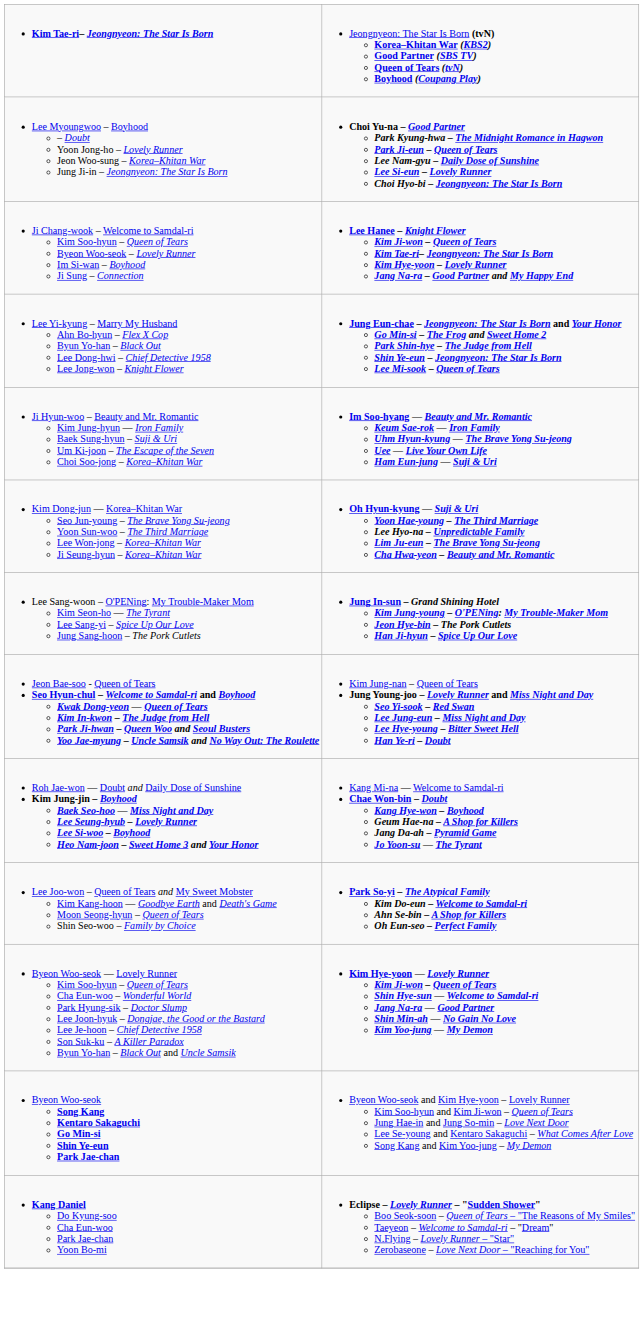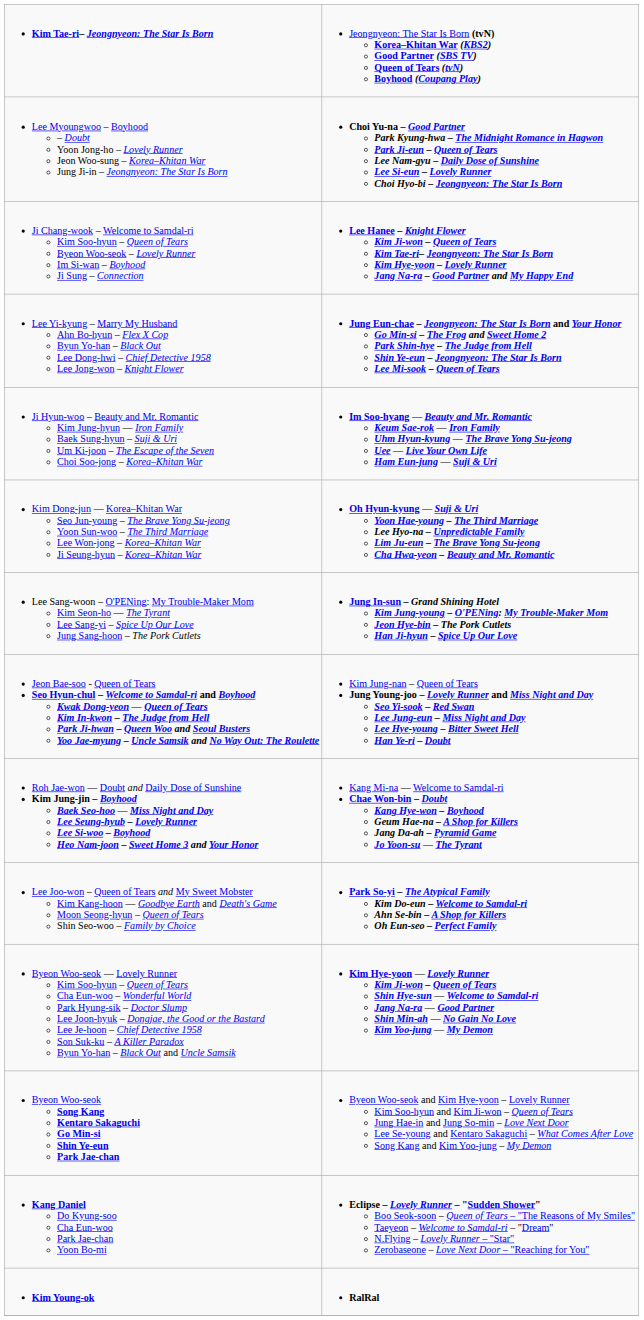 <table class="wikitable" align="center">
 <tr>
 <td style="vertical-align:top; width:50%;"><br><ul><li><strong><a href='#'>Kim Tae-ri</a>– <em><a href='#'>Jeongnyeon: The Star Is Born</a><strong><em></li></ul></td>
 <td style="vertical-align:top; width:50%;"><br><ul><li></strong><a href='#'>Jeongnyeon: The Star Is Born</a><strong> (tvN)<ul><li></em><a href='#'>Korea–Khitan War</a><em> (<a href='#'>KBS2</a>)</li><li></em><a href='#'>Good Partner</a><em> (<a href='#'>SBS TV</a>)</li><li></em><a href='#'>Queen of Tears</a><em> (<a href='#'>tvN</a>)</li><li></em><a href='#'>Boyhood</a><em> (<a href='#'>Coupang Play</a>)</li></ul></li></ul></td>
 </tr>
 <tr>
 <td style="vertical-align:top; width:50%;"><br><ul><li></strong><a href='#'>Lee Myoungwoo</a> – </em><a href='#'>Boyhood</a></em></strong><ul><li> – <em><a href='#'>Doubt</a></em></li><li>Yoon Jong-ho – <em><a href='#'>Lovely Runner</a></em></li><li>Jeon Woo-sung – <em><a href='#'>Korea–Khitan War</a></em></li><li>Jung Ji-in – <em><a href='#'>Jeongnyeon: The Star Is Born</a></em></li></ul></li></ul></td>
 <td style="vertical-align:top; width:50%;"><br><ul><li><strong>Choi Yu-na – <em><a href='#'>Good Partner</a><strong><em><ul><li>Park Kyung-hwa – </em><a href='#'>The Midnight Romance in Hagwon</a><em></li><li><a href='#'>Park Ji-eun</a> – </em><a href='#'>Queen of Tears</a><em></li><li>Lee Nam-gyu – </em><a href='#'>Daily Dose of Sunshine</a><em></li><li><a href='#'>Lee Si-eun</a> – </em><a href='#'>Lovely Runner</a><em></li><li>Choi Hyo-bi – </em><a href='#'>Jeongnyeon: The Star Is Born</a><em></li></ul></li></ul></td>
 </tr>
 <tr>
 <td style="vertical-align:top; width:50%;"><br><ul><li></strong><a href='#'>Ji Chang-wook</a> – </em><a href='#'>Welcome to Samdal-ri</a></em></strong><ul><li><a href='#'>Kim Soo-hyun</a> – <em><a href='#'>Queen of Tears</a></em></li><li><a href='#'>Byeon Woo-seok</a> – <em><a href='#'>Lovely Runner</a></em></li><li><a href='#'>Im Si-wan</a> – <em><a href='#'>Boyhood</a></em></li><li><a href='#'>Ji Sung</a> – <em><a href='#'>Connection</a></em></li></ul></li></ul></td>
 <td style="vertical-align:top; width:50%;"><br><ul><li><strong><a href='#'>Lee Hanee</a> – <em><a href='#'>Knight Flower</a><strong><em><ul><li><a href='#'>Kim Ji-won</a> – </em><a href='#'>Queen of Tears</a><em></li><li><a href='#'>Kim Tae-ri</a>– </em><a href='#'>Jeongnyeon: The Star Is Born</a><em></li><li><a href='#'>Kim Hye-yoon</a> – </em><a href='#'>Lovely Runner</a><em></li><li><a href='#'>Jang Na-ra</a> – </em><a href='#'>Good Partner</a><em> and </em><a href='#'>My Happy End</a><em></li></ul></li></ul></td>
 </tr>
 <tr>
 <td style="vertical-align:top; width:50%;"><br><ul><li></strong><a href='#'>Lee Yi-kyung</a> – </em><a href='#'>Marry My Husband</a></em></strong><ul><li><a href='#'>Ahn Bo-hyun</a> – <em><a href='#'>Flex X Cop</a></em></li><li><a href='#'>Byun Yo-han</a> – <em><a href='#'>Black Out</a></em></li><li><a href='#'>Lee Dong-hwi</a> – <em><a href='#'>Chief Detective 1958</a></em></li><li><a href='#'>Lee Jong-won</a> – <em><a href='#'>Knight Flower</a></em></li></ul></li></ul></td>
 <td style="vertical-align:top; width:50%;"><br><ul><li><strong><a href='#'>Jung Eun-chae</a> – <em><a href='#'>Jeongnyeon: The Star Is Born</a></em> and <em><a href='#'>Your Honor</a><strong><em><ul><li><a href='#'>Go Min-si</a> – </em><a href='#'>The Frog</a><em> and  </em><a href='#'>Sweet Home 2</a><em></li><li><a href='#'>Park Shin-hye</a> – </em><a href='#'>The Judge from Hell</a><em></li><li><a href='#'>Shin Ye-eun</a> – </em><a href='#'>Jeongnyeon: The Star Is Born</a><em></li><li><a href='#'>Lee Mi-sook</a> – </em><a href='#'>Queen of Tears</a><em></li></ul></li></ul></td>
 </tr>
 <tr>
 <td style="vertical-align:top; width:50%;"><br><ul><li></strong> <a href='#'>Ji Hyun-woo</a> – </em><a href='#'>Beauty and Mr. Romantic</a></em></strong><ul><li><a href='#'>Kim Jung-hyun</a> — <em><a href='#'>Iron Family</a></em></li><li><a href='#'>Baek Sung-hyun</a> – <em><a href='#'>Suji & Uri</a></em></li><li><a href='#'>Um Ki-joon</a> – <em><a href='#'>The Escape of the Seven</a></em></li><li><a href='#'>Choi Soo-jong</a> – <em><a href='#'>Korea–Khitan War</a></em></li></ul></li></ul></td>
 <td style="vertical-align:top; width:50%;"><br><ul><li><strong> <a href='#'>Im Soo-hyang</a> — <em><a href='#'>Beauty and Mr. Romantic</a><strong><em><ul><li><a href='#'>Keum Sae-rok</a> — </em><a href='#'>Iron Family</a><em></li><li><a href='#'>Uhm Hyun-kyung</a> — </em><a href='#'>The Brave Yong Su-jeong</a><em></li><li><a href='#'>Uee</a> — </em><a href='#'>Live Your Own Life</a><em></li><li><a href='#'>Ham Eun-jung</a> — </em><a href='#'>Suji & Uri</a><em></li></ul></li></ul></td>
 </tr>
 <tr>
 <td style="vertical-align:top; width:50%;"><br><ul><li></strong><a href='#'>Kim Dong-jun</a> — </em><a href='#'>Korea–Khitan War</a></em></strong><ul><li><a href='#'>Seo Jun-young</a> – <em><a href='#'>The Brave Yong Su-jeong</a></em></li><li><a href='#'>Yoon Sun-woo</a> – <em><a href='#'>The Third Marriage</a></em></li><li><a href='#'>Lee Won-jong</a> – <em><a href='#'>Korea–Khitan War</a></em></li><li><a href='#'>Ji Seung-hyun</a> – <em><a href='#'>Korea–Khitan War</a></em></li></ul></li></ul></td>
 <td style="vertical-align:top; width:50%;"><br><ul><li><strong><a href='#'>Oh Hyun-kyung</a> — <em><a href='#'>Suji & Uri</a><strong><em><ul><li><a href='#'>Yoon Hae-young</a> – </em><a href='#'>The Third Marriage</a><em></li><li>Lee Hyo-na – </em><a href='#'>Unpredictable Family</a><em></li><li><a href='#'>Lim Ju-eun</a> – </em><a href='#'>The Brave Yong Su-jeong</a><em></li><li><a href='#'>Cha Hwa-yeon</a> – </em><a href='#'>Beauty and Mr. Romantic</a><em></li></ul></li></ul></td>
 </tr>
 <tr>
 <td style="vertical-align:top; width:50%;"><br><ul><li></strong>Lee Sang-woon – </em><a href='#'>O'PENing</a>: <a href='#'>My Trouble-Maker Mom</a></em></strong><ul><li><a href='#'>Kim Seon-ho</a> — <em><a href='#'>The Tyrant</a></em></li><li><a href='#'>Lee Sang-yi</a> – <em><a href='#'>Spice Up Our Love</a></em></li><li><a href='#'>Jung Sang-hoon</a> – <em>The Pork Cutlets</em></li></ul></li></ul></td>
 <td style="vertical-align:top; width:50%;"><br><ul><li><strong><a href='#'>Jung In-sun</a> – <em>Grand Shining Hotel<strong><em><ul><li><a href='#'>Kim Jung-young</a> – </em><a href='#'>O'PENing</a>: <a href='#'>My Trouble-Maker Mom</a><em></li><li><a href='#'>Jeon Hye-bin</a> – </em>The Pork Cutlets<em></li><li><a href='#'>Han Ji-hyun</a> – </em><a href='#'>Spice Up Our Love</a><em></li></ul></li></ul></td>
 </tr>
 <tr>
 <td style="vertical-align:top; width:50%;"><br><ul><li></strong><a href='#'>Jeon Bae-soo</a> - </em><a href='#'>Queen of Tears</a></em></strong></li><li><strong><a href='#'>Seo Hyun-chul</a> – <em><a href='#'>Welcome to Samdal-ri</a></em> and <em><a href='#'>Boyhood</a><strong><em><ul><li><a href='#'>Kwak Dong-yeon</a> — </em><a href='#'>Queen of Tears</a><em></li><li><a href='#'>Kim In-kwon</a> – </em><a href='#'>The Judge from Hell</a><em></li><li><a href='#'>Park Ji-hwan</a> – </em><a href='#'>Queen Woo</a><em> and </em><a href='#'>Seoul Busters</a><em></li><li><a href='#'>Yoo Jae-myung</a> – </em><a href='#'>Uncle Samsik</a><em> and </em><a href='#'>No Way Out: The Roulette</a><em></li></ul></li></ul></td>
 <td style="vertical-align:top; width:50%;"><br><ul><li></strong><a href='#'>Kim Jung-nan</a> – </em><a href='#'>Queen of Tears</a></em></strong></li><li><strong>Jung Young-joo – <em><a href='#'>Lovely Runner</a></em> and <em><a href='#'>Miss Night and Day</a><strong><em><ul><li><a href='#'>Seo Yi-sook</a> – </em><a href='#'>Red Swan</a><em></li><li><a href='#'>Lee Jung-eun</a> – </em><a href='#'>Miss Night and Day</a><em></li><li><a href='#'>Lee Hye-young</a> – </em><a href='#'>Bitter Sweet Hell</a><em></li><li><a href='#'>Han Ye-ri</a> – </em><a href='#'>Doubt</a><em></li></ul></li></ul></td>
 </tr>
 <tr>
 <td style="vertical-align:top; width:50%;"><br><ul><li></strong><a href='#'>Roh Jae-won</a> — </em><a href='#'>Doubt</a><em> and </em><a href='#'>Daily Dose of Sunshine</a></em></strong></li><li><strong>Kim Jung-jin – <em><a href='#'>Boyhood</a><strong><em><ul><li><a href='#'>Baek Seo-hoo</a> — </em><a href='#'>Miss Night and Day</a><em></li><li><a href='#'>Lee Seung-hyub</a> – </em><a href='#'>Lovely Runner</a><em></li><li><a href='#'>Lee Si-woo</a> – </em><a href='#'>Boyhood</a><em></li><li><a href='#'>Heo Nam-joon</a> – </em><a href='#'>Sweet Home 3</a><em> and </em><a href='#'>Your Honor</a><em></li></ul></li></ul></td>
 <td style="vertical-align:top; width:50%;"><br><ul><li></strong><a href='#'>Kang Mi-na</a> — </em><a href='#'>Welcome to Samdal-ri</a></em></strong></li><li><strong><a href='#'>Chae Won-bin</a> – <em><a href='#'>Doubt</a><strong><em><ul><li><a href='#'>Kang Hye-won</a> – </em><a href='#'>Boyhood</a><em></li><li>Geum Hae-na – </em><a href='#'>A Shop for Killers</a><em></li><li>Jang Da-ah – </em><a href='#'>Pyramid Game</a><em></li><li><a href='#'>Jo Yoon-su</a> — </em><a href='#'>The Tyrant</a><em></li></ul></li></ul></td>
 </tr>
 <tr>
 <td style="vertical-align:top; width:50%;"><br><ul><li></strong><a href='#'>Lee Joo-won</a> – </em><a href='#'>Queen of Tears</a><em> and </em><a href='#'>My Sweet Mobster</a></em></strong><ul><li><a href='#'>Kim Kang-hoon</a> — <em><a href='#'>Goodbye Earth</a></em> and <em><a href='#'>Death's Game</a></em></li><li><a href='#'>Moon Seong-hyun</a> – <em><a href='#'>Queen of Tears</a></em></li><li>Shin Seo-woo – <em><a href='#'>Family by Choice</a></em></li></ul></li></ul></td>
 <td style="vertical-align:top; width:50%;"><br><ul><li><strong><a href='#'>Park So-yi</a> – <em><a href='#'>The Atypical Family</a><strong><em><ul><li>Kim Do-eun – </em><a href='#'>Welcome to Samdal-ri</a><em></li><li>Ahn Se-bin – </em><a href='#'>A Shop for Killers</a><em></li><li>Oh Eun-seo – </em><a href='#'>Perfect Family</a><em></li></ul></li></ul></td>
 </tr>
 <tr>
 <td style="vertical-align:top; width:50%;"><br><ul><li></strong><a href='#'>Byeon Woo-seok</a> — </em><a href='#'>Lovely Runner</a></em></strong><ul><li><a href='#'>Kim Soo-hyun</a> – <em><a href='#'>Queen of Tears</a></em></li><li><a href='#'>Cha Eun-woo</a> – <em><a href='#'>Wonderful World</a></em></li><li><a href='#'>Park Hyung-sik</a> – <em><a href='#'>Doctor Slump</a></em></li><li><a href='#'>Lee Joon-hyuk</a> – <em><a href='#'>Dongjae, the Good or the Bastard</a></em></li><li><a href='#'>Lee Je-hoon</a> – <em><a href='#'>Chief Detective 1958</a></em></li><li><a href='#'>Son Suk-ku</a> – <em><a href='#'>A Killer Paradox</a></em></li><li><a href='#'>Byun Yo-han</a> – <em><a href='#'>Black Out</a></em> and <em><a href='#'>Uncle Samsik</a></em></li></ul></li></ul></td>
 <td style="vertical-align:top; width:50%;"><br><ul><li><strong><a href='#'>Kim Hye-yoon</a>  — <em><a href='#'>Lovely Runner</a><strong><em><ul><li><a href='#'>Kim Ji-won</a> – </em><a href='#'>Queen of Tears</a><em></li><li><a href='#'>Shin Hye-sun</a> — </em><a href='#'>Welcome to Samdal-ri</a><em></li><li><a href='#'>Jang Na-ra</a> — </em><a href='#'>Good Partner</a><em></li><li><a href='#'>Shin Min-ah</a> — </em><a href='#'>No Gain No Love</a><em></li><li><a href='#'>Kim Yoo-jung</a> — </em><a href='#'>My Demon</a><em></li></ul></li></ul></td>
 </tr>
 <tr>
 <td style="vertical-align:top; width:50%;"><br><ul><li></strong><a href='#'>Byeon Woo-seok</a><strong><ul><li><a href='#'>Song Kang</a></li><li><a href='#'>Kentaro Sakaguchi</a></li><li><a href='#'>Go Min-si</a></li><li><a href='#'>Shin Ye-eun</a></li><li><a href='#'>Park Jae-chan</a></li></ul></li></ul></td>
 <td style="vertical-align:top; width:50%;"><br><ul><li></strong><a href='#'>Byeon Woo-seok</a> and <a href='#'>Kim Hye-yoon</a> – </em><a href='#'>Lovely Runner</a></em></strong><ul><li><a href='#'>Kim Soo-hyun</a> and <a href='#'>Kim Ji-won</a> – <em><a href='#'>Queen of Tears</a></em></li><li><a href='#'>Jung Hae-in</a> and <a href='#'>Jung So-min</a> – <em><a href='#'>Love Next Door</a></em></li><li><a href='#'>Lee Se-young</a> and <a href='#'>Kentaro Sakaguchi</a> – <em><a href='#'>What Comes After Love</a></em></li><li><a href='#'>Song Kang</a> and <a href='#'>Kim Yoo-jung</a> – <em><a href='#'>My Demon</a></em></li></ul></li></ul></td>
 </tr>
 <tr>
 <td style="vertical-align:top; width:50%;"><br><ul><li><strong><a href='#'>Kang Daniel</a></strong><ul><li><a href='#'>Do Kyung-soo</a></li><li><a href='#'>Cha Eun-woo</a></li><li><a href='#'>Park Jae-chan</a></li><li><a href='#'>Yoon Bo-mi</a></li></ul></li></ul></td>
 <td style="vertical-align:top; width:50%;"><br><ul><li><strong>Eclipse – <a href='#'><em>Lovely Runner</em></a> – "<a href='#'>Sudden Shower</a>"</strong><ul><li><a href='#'>Boo Seok-soon</a> – <a href='#'><em>Queen of Tears</em> – "The Reasons of My Smiles"</a></li><li><a href='#'>Taeyeon</a> – <em><a href='#'>Welcome to Samdal-ri</a></em> – "<a href='#'>Dream</a>"</li><li><a href='#'>N.Flying</a> – <a href='#'><em>Lovely Runner</em> – "Star"</a></li><li><a href='#'>Zerobaseone</a> – <a href='#'><em>Love Next Door</em> – "Reaching for You"</a></li></ul></li></ul></td>
 </tr>
 <tr>
+<td style="vertical-align:top; width:50%;"><br><ul><li><strong><a href='#'>Kim Young-ok</a></strong></li></ul></td>
+<td style="vertical-align:top; width:50%;"><br><ul><li><strong>RalRal</strong></li></ul></td>
+</tr>
+<tr>
 </tr>
 </table>
